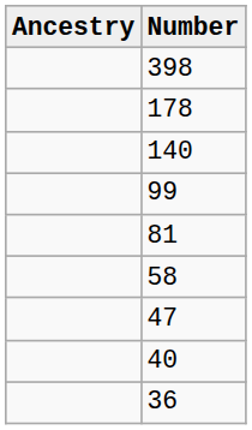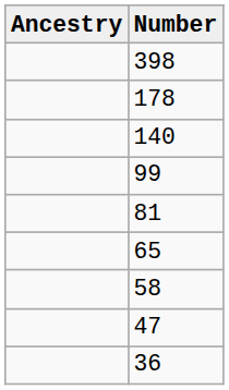 <table style="float: " class="wikitable">
 <tr>
 <th style="background:#efefef;">Ancestry</th>
 <th style="background:#efefef;">Number</th>
 </tr>
 <tr>
 <td></td>
 <td>398</td>
 </tr>
 <tr>
 <td></td>
 <td>178</td>
 </tr>
 <tr>
 <td></td>
 <td>140</td>
 </tr>
 <tr>
 <td></td>
 <td>99</td>
 </tr>
 <tr>
 <td></td>
 <td>81</td>
 </tr>
 <tr>
 <td></td>
+<td>65</td>
+</tr>
+<tr>
+<td></td>
 <td>58</td>
 </tr>
 <tr>
 <td></td>
 <td>47</td>
 </tr>
 <tr>
 <td></td>
-<td>40</td>
-</tr>
-<tr>
-<td></td>
 <td>36</td>
 </tr>
 </table>
